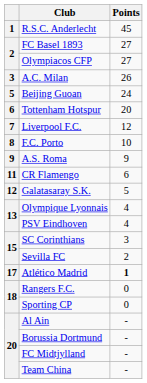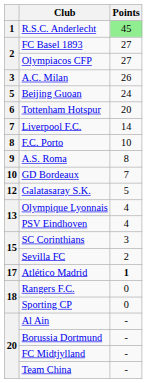 <table class="wikitable" style="float:left; margin-right:1em;">
 <tr>
 <th></th>
 <th>Club</th>
 <th>Points</th>
 </tr>
 <tr>
 <th>1</th>
 <td> <a href='#'>R.S.C. Anderlecht</a></td>
-<td align=center>45</td>
+<td align=center style="background: lightgreen;">45</td>
 </tr>
 <tr>
 <th rowspan=2>2</th>
 <td> <a href='#'>FC Basel 1893</a></td>
 <td align=center>27</td>
 </tr>
 <tr>
 <td> <a href='#'>Olympiacos CFP</a></td>
 <td align=center>27</td>
 </tr>
 <tr>
 <th>3</th>
 <td> <a href='#'>A.C. Milan</a></td>
 <td align=center>26</td>
 </tr>
 <tr>
 <th>5</th>
 <td> <a href='#'>Beijing Guoan</a></td>
 <td align=center>24</td>
 </tr>
 <tr>
 <th>6</th>
 <td> <a href='#'>Tottenham Hotspur</a></td>
 <td align=center>20</td>
 </tr>
 <tr>
 <th>7</th>
 <td> <a href='#'>Liverpool F.C.</a></td>
-<td align=center>12</td>
+<td align=center>14</td>
 </tr>
 <tr>
 <th>8</th>
 <td> <a href='#'>F.C. Porto</a></td>
 <td align=center>10</td>
 </tr>
 <tr>
 <th>9</th>
 <td> <a href='#'>A.S. Roma</a></td>
-<td align=center>9</td>
+<td align=center>8</td>
 </tr>
 <tr>
-<th>11</th>
-<td> <a href='#'>CR Flamengo</a></td>
-<td align=center>6</td>
+<th>10</th>
+<td> <a href='#'>GD Bordeaux</a></td>
+<td align=center>7</td>
 </tr>
 <tr>
 <th>12</th>
 <td> <a href='#'>Galatasaray S.K.</a></td>
 <td align=center>5</td>
 </tr>
 <tr>
 <th rowspan=2>13</th>
 <td> <a href='#'>Olympique Lyonnais</a></td>
 <td align=center>4</td>
 </tr>
 <tr>
 <td> <a href='#'>PSV Eindhoven</a></td>
 <td align=center>4</td>
 </tr>
 <tr>
 <th rowspan=2>15</th>
 <td> <a href='#'>SC Corinthians</a></td>
 <td align=center>3</td>
 </tr>
 <tr>
 <td> <a href='#'>Sevilla FC</a></td>
 <td align=center>2</td>
 </tr>
 <tr>
 <th>17</th>
 <td> <a href='#'>Atlético Madrid</a></td>
 <td align=center><strong>1</strong></td>
 </tr>
 <tr>
 <th rowspan=2>18</th>
 <td> <a href='#'>Rangers F.C.</a></td>
 <td align=center>0</td>
 </tr>
 <tr>
 <td> <a href='#'>Sporting CP</a></td>
 <td align=center>0</td>
 </tr>
 <tr>
 <th rowspan=4>20</th>
 <td> <a href='#'>Al Ain</a></td>
 <td align=center>-</td>
 </tr>
 <tr>
 <td> <a href='#'>Borussia Dortmund</a></td>
 <td align=center>-</td>
 </tr>
 <tr>
 <td> <a href='#'>FC Midtjylland</a></td>
 <td align=center>-</td>
 </tr>
 <tr>
 <td> <a href='#'>Team China</a></td>
 <td align=center>-</td>
 </tr>
 </table>
